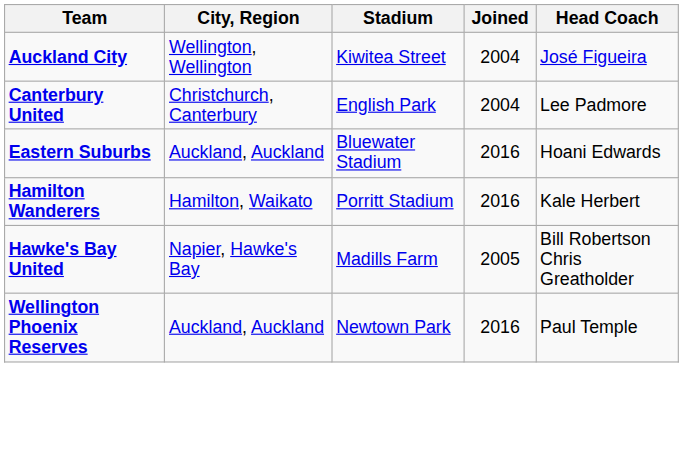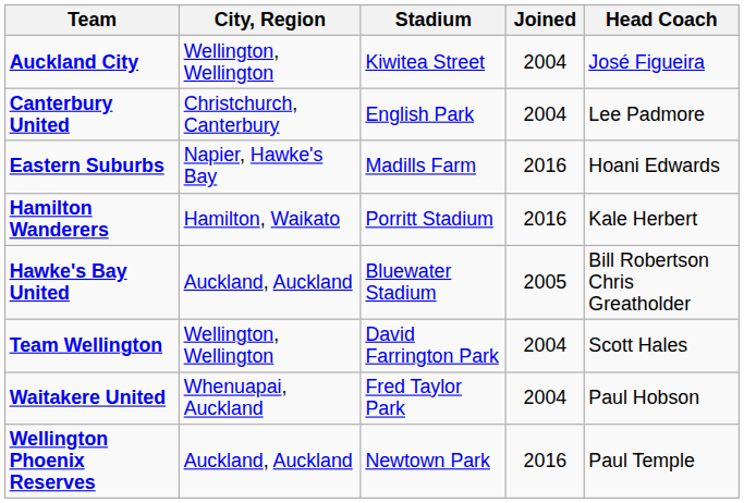 <table class="wikitable" text-align:left;">
 <tr>
 <th width=250>Team</th>
 <th width=250>City, Region</th>
 <th width=200>Stadium</th>
 <th width=70>Joined</th>
 <th width=200>Head Coach</th>
 </tr>
 <tr>
 <td>  <strong><a href='#'>Auckland City</a></strong></td>
 <td><a href='#'>Wellington</a>, <a href='#'>Wellington</a></td>
 <td><a href='#'>Kiwitea Street</a></td>
 <td align=center>2004</td>
 <td> <a href='#'>José Figueira</a></td>
 </tr>
 <tr>
 <td>  <strong><a href='#'>Canterbury United</a></strong></td>
 <td><a href='#'>Christchurch</a>, <a href='#'>Canterbury</a></td>
 <td><a href='#'>English Park</a></td>
 <td align=center>2004</td>
 <td> Lee Padmore</td>
 </tr>
 <tr>
 <td>  <strong><a href='#'>Eastern Suburbs</a></strong></td>
-<td><a href='#'>Auckland</a>, <a href='#'>Auckland</a></td>
-<td><a href='#'>Bluewater Stadium</a></td>
+<td><a href='#'>Napier</a>, <a href='#'>Hawke's Bay</a></td>
+<td><a href='#'>Madills Farm</a></td>
 <td align=center>2016</td>
 <td> Hoani Edwards</td>
 </tr>
 <tr>
 <td>  <strong><a href='#'>Hamilton Wanderers</a></strong></td>
 <td><a href='#'>Hamilton</a>, <a href='#'>Waikato</a></td>
 <td><a href='#'>Porritt Stadium</a></td>
 <td align=center>2016</td>
 <td> Kale Herbert</td>
 </tr>
 <tr>
 <td>  <strong><a href='#'>Hawke's Bay United</a></strong></td>
-<td><a href='#'>Napier</a>, <a href='#'>Hawke's Bay</a></td>
-<td><a href='#'>Madills Farm</a></td>
+<td><a href='#'>Auckland</a>, <a href='#'>Auckland</a></td>
+<td><a href='#'>Bluewater Stadium</a></td>
 <td align=center>2005</td>
 <td> Bill Robertson<br> Chris Greatholder</td>
+</tr>
+<tr>
+<td>  <strong><a href='#'>Team Wellington</a></strong></td>
+<td><a href='#'>Wellington</a>, <a href='#'>Wellington</a></td>
+<td><a href='#'>David Farrington Park</a></td>
+<td align=center>2004</td>
+<td> Scott Hales</td>
+</tr>
+<tr>
+<td>  <strong><a href='#'>Waitakere United</a></strong></td>
+<td><a href='#'>Whenuapai</a>, <a href='#'>Auckland</a></td>
+<td><a href='#'>Fred Taylor Park</a></td>
+<td align=center>2004</td>
+<td> Paul Hobson</td>
 </tr>
 <tr>
 <td>  <strong><a href='#'>Wellington Phoenix Reserves</a></strong></td>
 <td><a href='#'>Auckland</a>, <a href='#'>Auckland</a></td>
 <td><a href='#'>Newtown Park</a></td>
 <td align=center>2016</td>
 <td> Paul Temple</td>
 </tr>
 </table>
